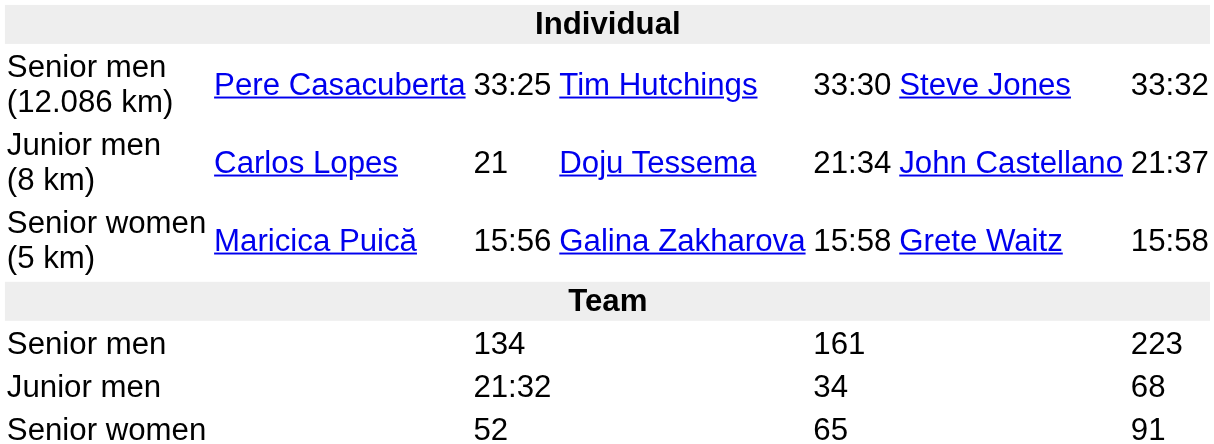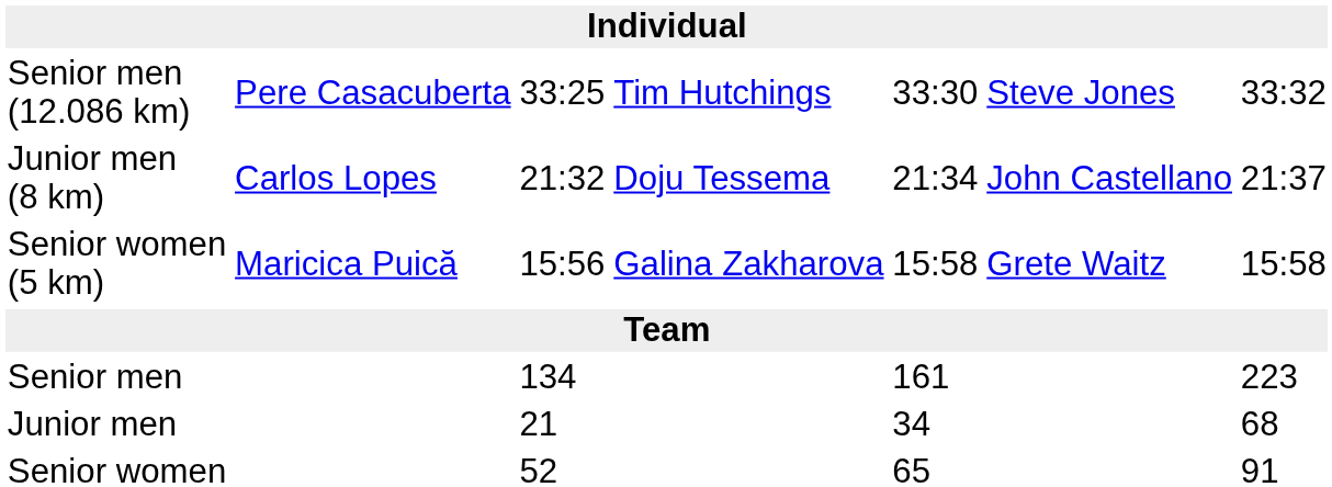 <table>
 <tr>
 <td colspan=7 bgcolor=#eeeeee style=text-align:center;><strong>Individual</strong></td>
 </tr>
 <tr>
 <td>Senior men<br>(12.086 km)</td>
 <td><a href='#'>Pere Casacuberta</a><br></td>
 <td>33:25</td>
 <td><a href='#'>Tim Hutchings</a><br></td>
 <td>33:30</td>
 <td><a href='#'>Steve Jones</a><br></td>
 <td>33:32</td>
 </tr>
 <tr>
 <td>Junior men<br>(8 km)</td>
 <td><a href='#'>Carlos Lopes</a><br></td>
-<td>21</td>
+<td>21:32</td>
 <td><a href='#'>Doju Tessema</a><br></td>
 <td>21:34</td>
 <td><a href='#'>John Castellano</a><br></td>
 <td>21:37</td>
 </tr>
 <tr>
 <td>Senior women<br>(5 km)</td>
 <td><a href='#'>Maricica Puică</a><br></td>
 <td>15:56</td>
 <td><a href='#'>Galina Zakharova</a><br></td>
 <td>15:58</td>
 <td><a href='#'>Grete Waitz</a><br></td>
 <td>15:58</td>
 </tr>
 <tr>
 <td colspan=7 bgcolor=#eeeeee style=text-align:center;><strong>Team</strong></td>
 </tr>
 <tr>
 <td>Senior men</td>
 <td></td>
 <td>134</td>
 <td></td>
 <td>161</td>
 <td></td>
 <td>223</td>
 </tr>
 <tr>
 <td>Junior men</td>
 <td></td>
-<td>21:32</td>
+<td>21</td>
 <td></td>
 <td>34</td>
 <td></td>
 <td>68</td>
 </tr>
 <tr>
 <td>Senior women</td>
 <td></td>
 <td>52</td>
 <td></td>
 <td>65</td>
 <td></td>
 <td>91</td>
 </tr>
 </table>
